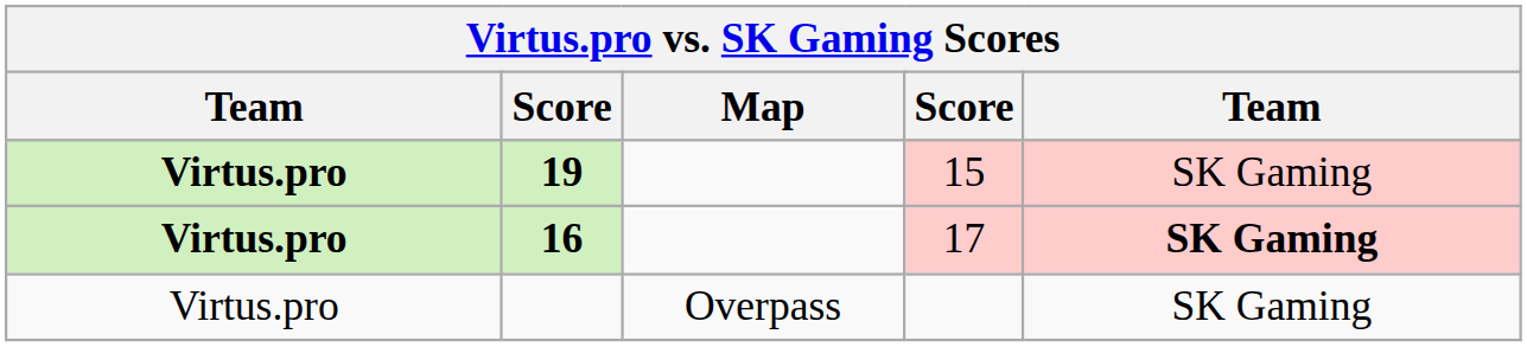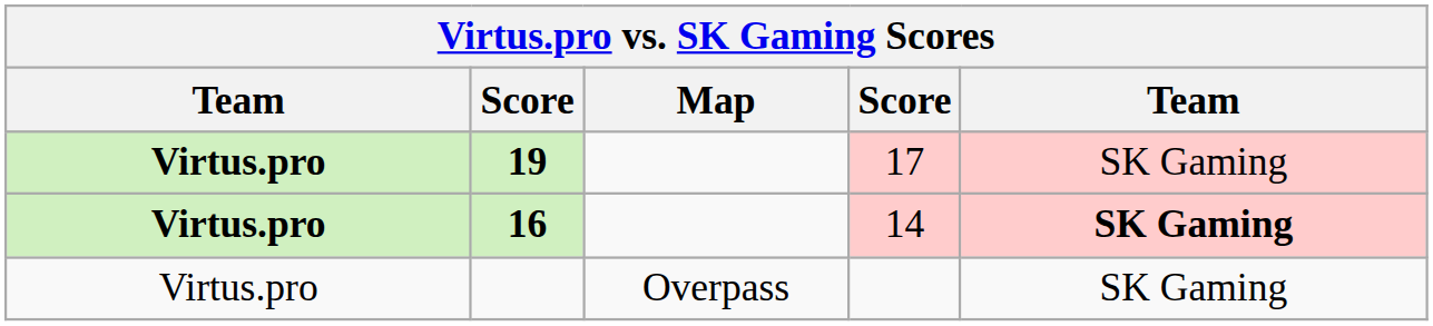 <table class="wikitable" style="text-align: center;">
 <tr>
 <th colspan=5><a href='#'>Virtus.pro</a> vs. <a href='#'>SK Gaming</a> Scores</th>
 </tr>
 <tr>
 <th width="181px">Team</th>
 <th width="20px">Score</th>
 <th width="100px">Map</th>
 <th width="20px">Score</th>
 <th width="181px">Team</th>
 </tr>
 <tr>
 <td style="background: #D0F0C0;"><strong>Virtus.pro</strong></td>
 <td style="background: #D0F0C0;"><strong>19</strong></td>
 <td></td>
-<td style="background: #FFCCCC;">15</td>
+<td style="background: #FFCCCC;">17</td>
 <td style="background: #FFCCCC;">SK Gaming</td>
 </tr>
 <tr>
 <td style="background: #D0F0C0;"><strong>Virtus.pro</strong></td>
 <td style="background: #D0F0C0;"><strong>16</strong></td>
 <td></td>
-<td style="background: #FFCCCC;">17</td>
+<td style="background: #FFCCCC;">14</td>
 <td style="background: #FFCCCC;"><strong>SK Gaming</strong></td>
 </tr>
 <tr>
 <td>Virtus.pro</td>
 <td></td>
 <td>Overpass</td>
 <td></td>
 <td>SK Gaming</td>
 </tr>
 </table>
